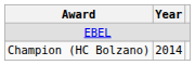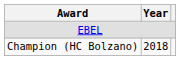 <table class="wikitable">
 <tr>
 <th>Award</th>
 <th>Year</th>
 <th></th>
 </tr>
 <tr ALIGN="center" bgcolor="#e0e0e0">
 <td colspan="3"><a href='#'>EBEL</a></td>
 </tr>
 <tr>
 <td>Champion (HC Bolzano)</td>
-<td>2014</td>
+<td>2018</td>
 <td></td>
 </tr>
 </table>
